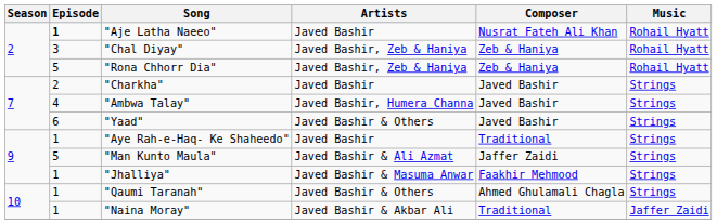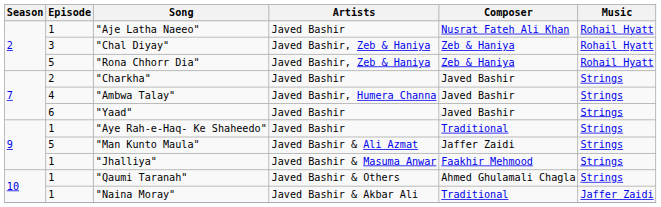 <table class="wikitable">
 <tr style="background:#b0c4de; text-align:center;">
 <th>Season</th>
 <th>Episode</th>
 <th>Song</th>
 <th>Artists</th>
 <th>Composer</th>
 <th>Music</th>
 </tr>
 <tr>
 <td rowspan="3"><a href='#'>2</a></td>
-<td><strong>1</strong></td>
+<td>1</td>
 <td>"Aje Latha Naeeo"</td>
 <td>Javed Bashir</td>
 <td><a href='#'>Nusrat Fateh Ali Khan</a></td>
 <td><a href='#'>Rohail Hyatt</a></td>
 </tr>
 <tr>
 <td>3</td>
 <td>"Chal Diyay"</td>
 <td>Javed Bashir, <a href='#'>Zeb & Haniya</a></td>
 <td><a href='#'>Zeb & Haniya</a></td>
 <td><a href='#'>Rohail Hyatt</a></td>
 </tr>
 <tr>
 <td>5</td>
 <td>"Rona Chhorr Dia"</td>
 <td>Javed Bashir, <a href='#'>Zeb & Haniya</a></td>
 <td><a href='#'>Zeb & Haniya</a></td>
 <td><a href='#'>Rohail Hyatt</a></td>
 </tr>
 <tr>
 <td rowspan="3"><a href='#'>7</a></td>
 <td>2</td>
 <td>"Charkha"</td>
 <td>Javed Bashir</td>
 <td>Javed Bashir</td>
 <td><a href='#'>Strings</a></td>
 </tr>
 <tr>
 <td>4</td>
 <td>"Ambwa Talay"</td>
 <td>Javed Bashir, <a href='#'>Humera Channa</a></td>
 <td>Javed Bashir</td>
 <td><a href='#'>Strings</a></td>
 </tr>
 <tr>
 <td>6</td>
 <td>"Yaad"</td>
-<td>Javed Bashir & Others</td>
+<td>Javed Bashir</td>
 <td>Javed Bashir</td>
 <td><a href='#'>Strings</a></td>
 </tr>
 <tr>
 <td rowspan="3"><a href='#'>9</a></td>
 <td>1</td>
 <td>"Aye Rah-e-Haq- Ke Shaheedo"</td>
 <td>Javed Bashir</td>
 <td><a href='#'>Traditional</a></td>
 <td><a href='#'>Strings</a></td>
 </tr>
 <tr>
 <td>5</td>
 <td>"Man Kunto Maula"</td>
 <td>Javed Bashir & <a href='#'>Ali Azmat</a></td>
 <td>Jaffer Zaidi</td>
 <td><a href='#'>Strings</a></td>
 </tr>
 <tr>
 <td>1</td>
 <td>"Jhalliya"</td>
 <td>Javed Bashir & <a href='#'>Masuma Anwar</a></td>
 <td><a href='#'>Faakhir Mehmood</a></td>
 <td><a href='#'>Strings</a></td>
 </tr>
 <tr>
 <td rowspan="2"><a href='#'>10</a></td>
 <td>1</td>
 <td>"Qaumi Taranah"</td>
 <td>Javed Bashir & Others</td>
 <td>Ahmed Ghulamali Chagla</td>
 <td><a href='#'>Strings</a></td>
 </tr>
 <tr>
 <td>1</td>
 <td>"Naina Moray"</td>
 <td>Javed Bashir & Akbar Ali</td>
 <td><a href='#'>Traditional</a></td>
 <td><a href='#'>Jaffer Zaidi</a></td>
 </tr>
 <tr>
 </tr>
 </table>
